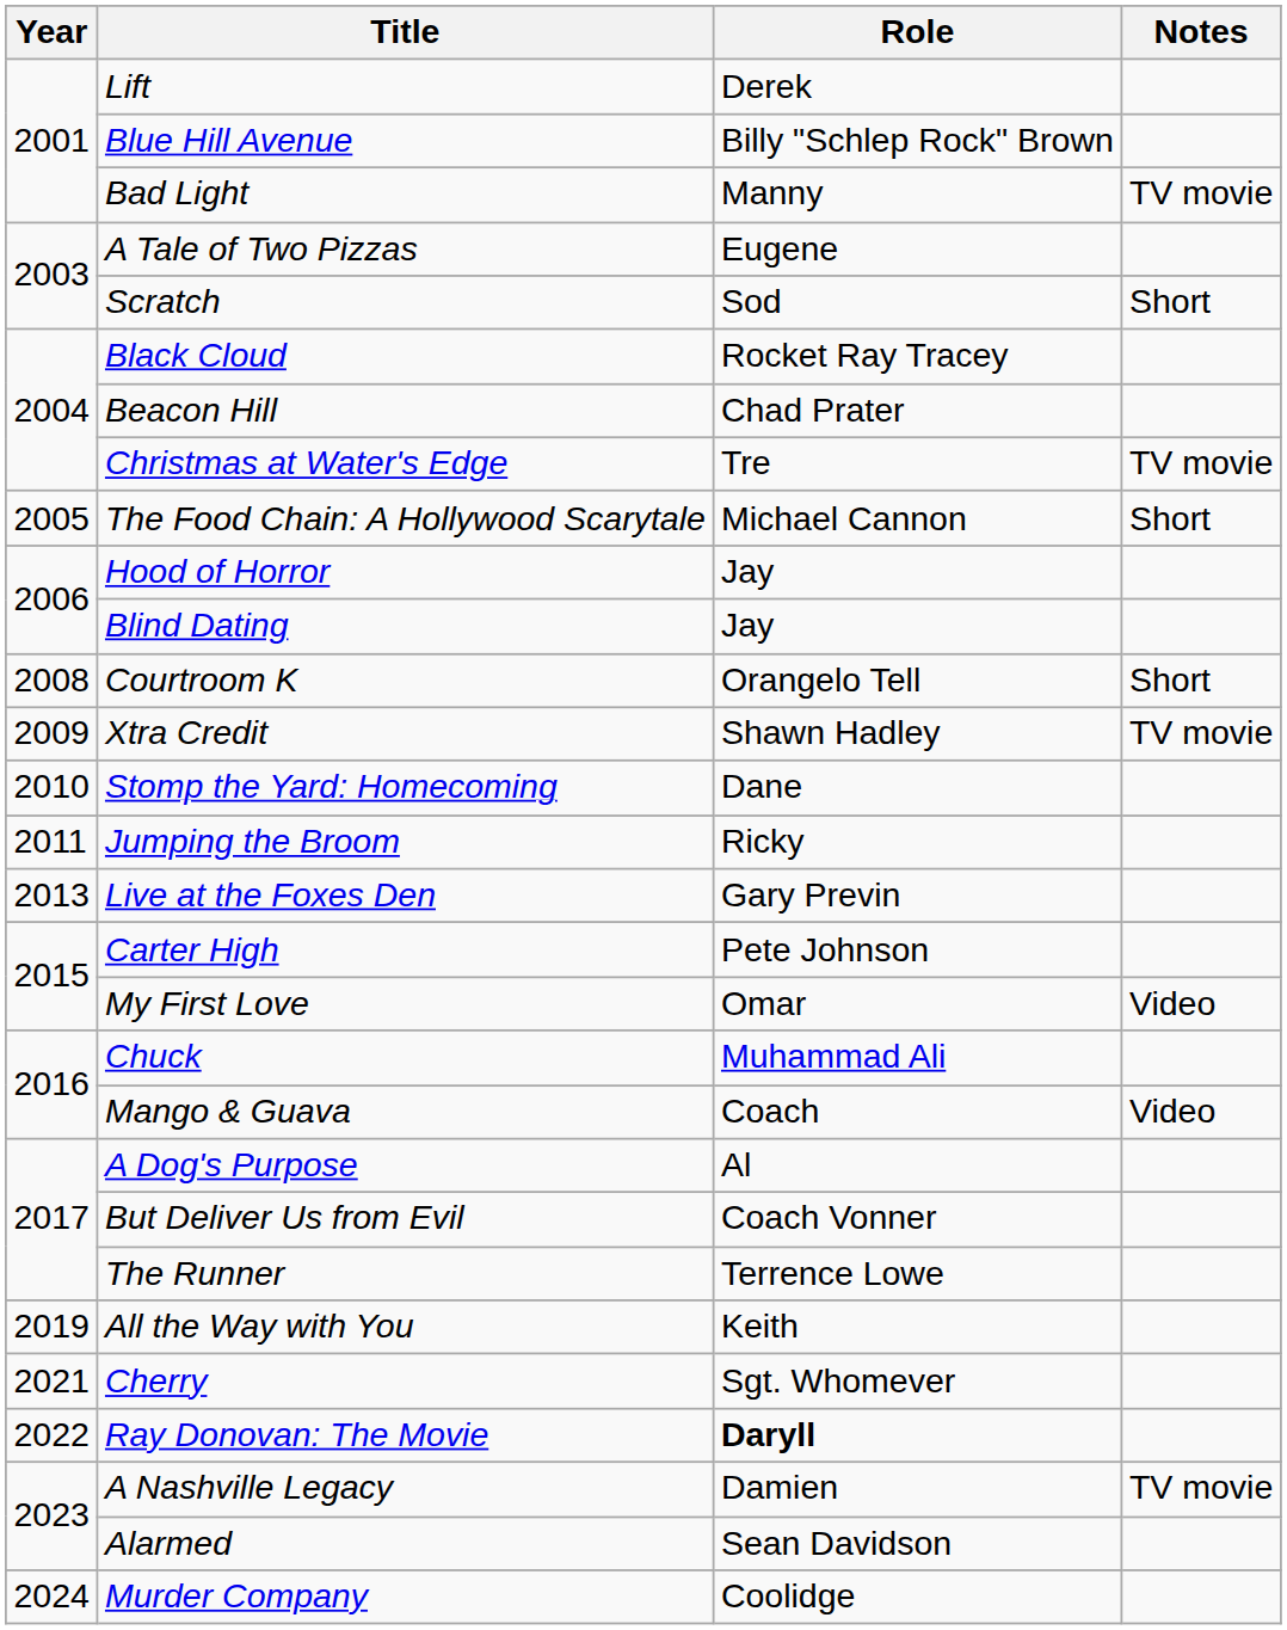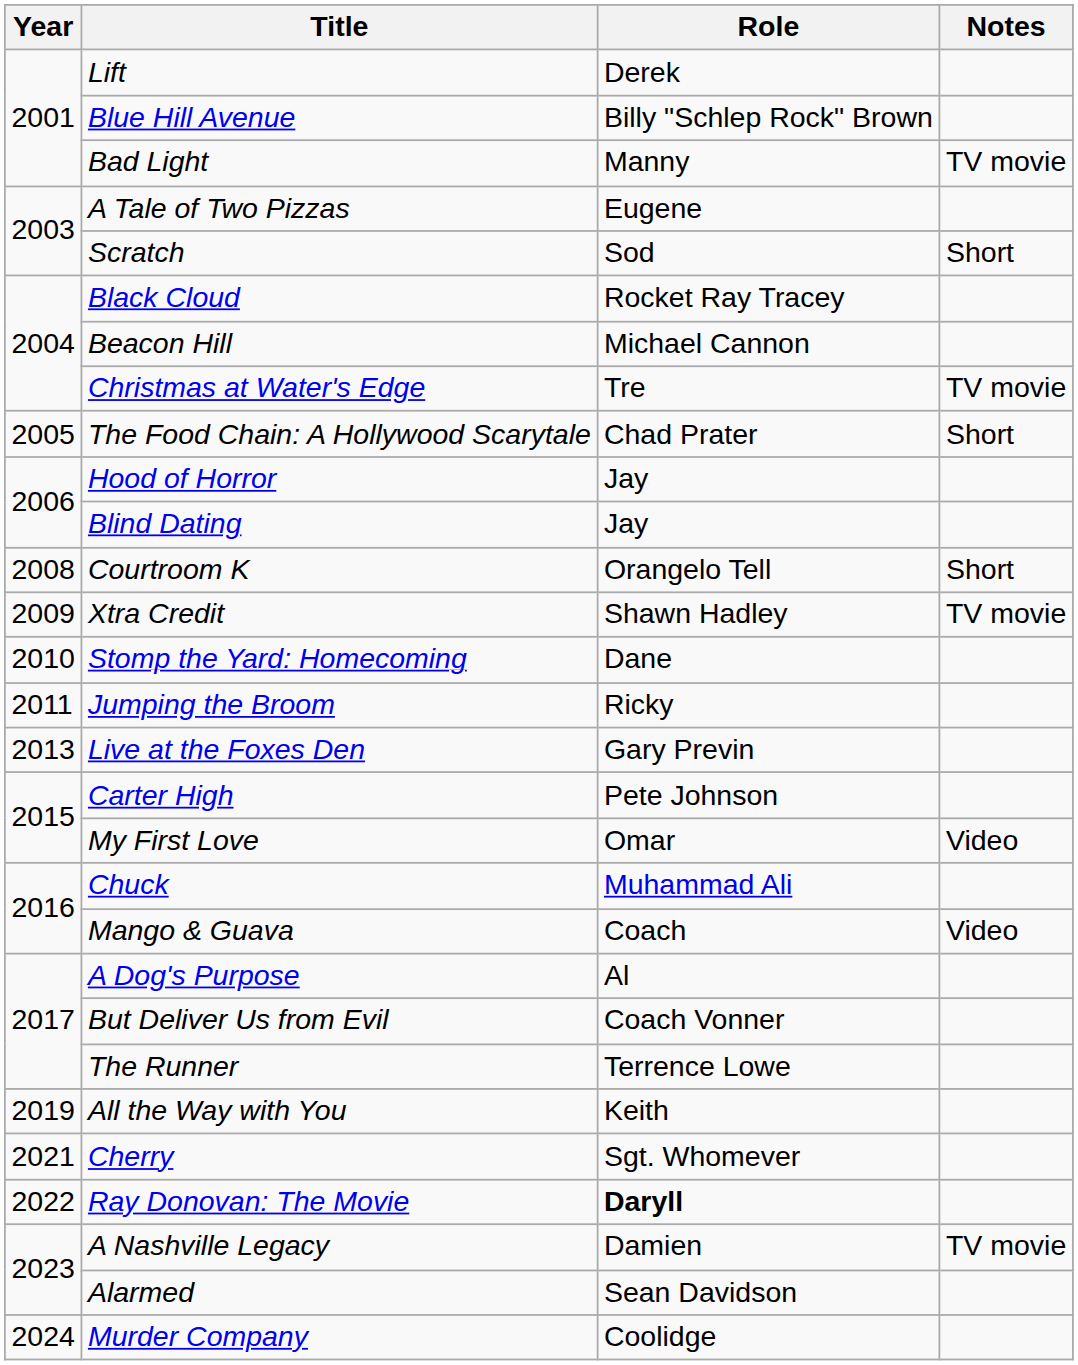 <table class="wikitable sortable">
 <tr>
 <th>Year</th>
 <th>Title</th>
 <th>Role</th>
 <th class="unsortable">Notes</th>
 </tr>
 <tr>
 <td rowspan=3>2001</td>
 <td><em>Lift</em></td>
 <td>Derek</td>
 <td></td>
 </tr>
 <tr>
 <td><em><a href='#'>Blue Hill Avenue</a></em></td>
 <td>Billy "Schlep Rock" Brown</td>
 <td></td>
 </tr>
 <tr>
 <td><em>Bad Light</em></td>
 <td>Manny</td>
 <td>TV movie</td>
 </tr>
 <tr>
 <td rowspan=2>2003</td>
 <td><em>A Tale of Two Pizzas</em></td>
 <td>Eugene</td>
 <td></td>
 </tr>
 <tr>
 <td><em>Scratch</em></td>
 <td>Sod</td>
 <td>Short</td>
 </tr>
 <tr>
 <td rowspan=3>2004</td>
 <td><em><a href='#'>Black Cloud</a></em></td>
 <td>Rocket Ray Tracey</td>
 <td></td>
 </tr>
 <tr>
 <td><em>Beacon Hill</em></td>
-<td>Chad Prater</td>
+<td>Michael Cannon</td>
 <td></td>
 </tr>
 <tr>
 <td><em><a href='#'>Christmas at Water's Edge</a></em></td>
 <td>Tre</td>
 <td>TV movie</td>
 </tr>
 <tr>
 <td>2005</td>
 <td><em>The Food Chain: A Hollywood Scarytale</em></td>
-<td>Michael Cannon</td>
+<td>Chad Prater</td>
 <td>Short</td>
 </tr>
 <tr>
 <td rowspan=2>2006</td>
 <td><em><a href='#'>Hood of Horror</a></em></td>
 <td>Jay</td>
 <td></td>
 </tr>
 <tr>
 <td><em><a href='#'>Blind Dating</a></em></td>
 <td>Jay</td>
 <td></td>
 </tr>
 <tr>
 <td>2008</td>
 <td><em>Courtroom K</em></td>
 <td>Orangelo Tell</td>
 <td>Short</td>
 </tr>
 <tr>
 <td>2009</td>
 <td><em>Xtra Credit</em></td>
 <td>Shawn Hadley</td>
 <td>TV movie</td>
 </tr>
 <tr>
 <td>2010</td>
 <td><em><a href='#'>Stomp the Yard: Homecoming</a></em></td>
 <td>Dane</td>
 <td></td>
 </tr>
 <tr>
 <td>2011</td>
 <td><em><a href='#'>Jumping the Broom</a></em></td>
 <td>Ricky</td>
 <td></td>
 </tr>
 <tr>
 <td>2013</td>
 <td><em><a href='#'>Live at the Foxes Den</a></em></td>
 <td>Gary Previn</td>
 <td></td>
 </tr>
 <tr>
 <td rowspan=2>2015</td>
 <td><em><a href='#'>Carter High</a></em></td>
 <td>Pete Johnson</td>
 <td></td>
 </tr>
 <tr>
 <td><em>My First Love</em></td>
 <td>Omar</td>
 <td>Video</td>
 </tr>
 <tr>
 <td rowspan=2>2016</td>
 <td><em><a href='#'>Chuck</a></em></td>
 <td><a href='#'>Muhammad Ali</a></td>
 <td></td>
 </tr>
 <tr>
 <td><em>Mango & Guava</em></td>
 <td>Coach</td>
 <td>Video</td>
 </tr>
 <tr>
 <td rowspan=3>2017</td>
 <td><em><a href='#'>A Dog's Purpose</a></em></td>
 <td>Al</td>
 <td></td>
 </tr>
 <tr>
 <td><em>But Deliver Us from Evil</em></td>
 <td>Coach Vonner</td>
 <td></td>
 </tr>
 <tr>
 <td><em>The Runner</em></td>
 <td>Terrence Lowe</td>
 <td></td>
 </tr>
 <tr>
 <td>2019</td>
 <td><em>All the Way with You</em></td>
 <td>Keith</td>
 <td></td>
 </tr>
 <tr>
 <td>2021</td>
 <td><em><a href='#'>Cherry</a></em></td>
 <td>Sgt. Whomever</td>
 <td></td>
 </tr>
 <tr>
 <td>2022</td>
 <td><em><a href='#'>Ray Donovan: The Movie</a></em></td>
 <td><strong>Daryll</strong></td>
 <td></td>
 </tr>
 <tr>
 <td rowspan=2>2023</td>
 <td><em>A Nashville Legacy</em></td>
 <td>Damien</td>
 <td>TV movie</td>
 </tr>
 <tr>
 <td><em>Alarmed</em></td>
 <td>Sean Davidson</td>
 <td></td>
 </tr>
 <tr>
 <td>2024</td>
 <td><em><a href='#'>Murder Company</a></em></td>
 <td>Coolidge</td>
 <td></td>
 </tr>
 </table>
